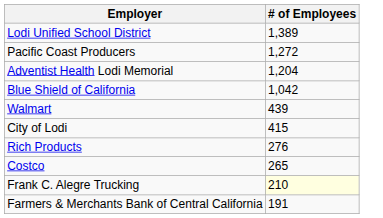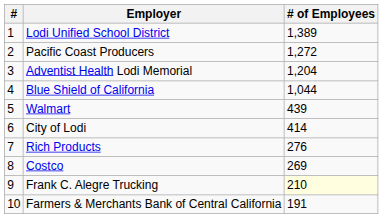 <table class="wikitable sortable">
 <tr>
+<th>#</th>
 <th>Employer</th>
 <th># of Employees</th>
 </tr>
 <tr>
+<td>1</td>
 <td><a href='#'>Lodi Unified School District</a></td>
 <td>1,389</td>
 </tr>
 <tr>
+<td>2</td>
 <td>Pacific Coast Producers</td>
 <td>1,272</td>
 </tr>
 <tr>
+<td>3</td>
 <td><a href='#'>Adventist Health</a> Lodi Memorial</td>
 <td>1,204</td>
 </tr>
 <tr>
+<td>4</td>
 <td><a href='#'>Blue Shield of California</a></td>
-<td>1,042</td>
+<td>1,044</td>
 </tr>
 <tr>
+<td>5</td>
 <td><a href='#'>Walmart</a></td>
 <td>439</td>
 </tr>
 <tr>
+<td>6</td>
 <td>City of Lodi</td>
-<td>415</td>
+<td>414</td>
 </tr>
 <tr>
+<td>7</td>
 <td><a href='#'>Rich Products</a></td>
 <td>276</td>
 </tr>
 <tr>
+<td>8</td>
 <td><a href='#'>Costco</a></td>
-<td>265</td>
+<td>269</td>
 </tr>
 <tr>
+<td>9</td>
 <td>Frank C. Alegre Trucking</td>
 <td style="background: lightyellow;">210</td>
 </tr>
 <tr>
+<td>10</td>
 <td>Farmers & Merchants Bank of Central California</td>
 <td>191</td>
 </tr>
 </table>
